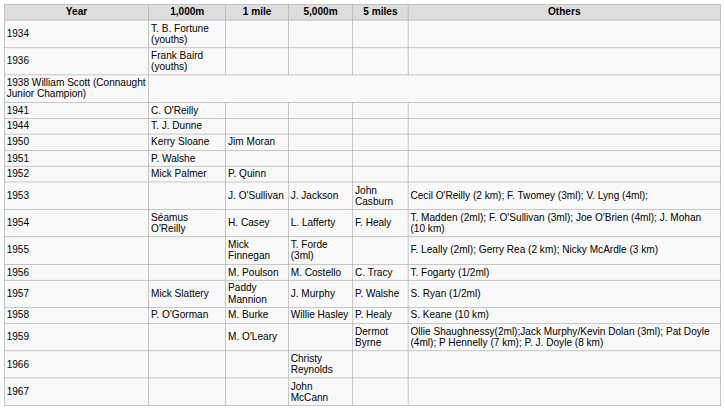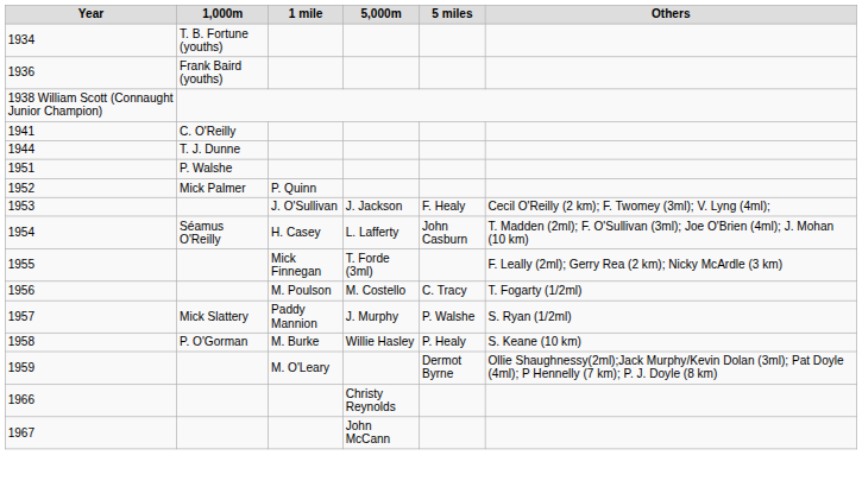 <table class="wikitable" style="width: 90%; text-align:left;">
 <tr>
 <td style="background:#DDDDDD; font-weight:bold; text-align:center;">Year</td>
 <td style="background:#DDDDDD; font-weight:bold; text-align:center;">1,000m</td>
 <td style="background:#DDDDDD; font-weight:bold; text-align:center;">1 mile</td>
 <td style="background:#DDDDDD; font-weight:bold; text-align:center;">5,000m</td>
 <td style="background:#DDDDDD; font-weight:bold; text-align:center;">5 miles</td>
 <td style="background:#DDDDDD; font-weight:bold; text-align:center;">Others</td>
 </tr>
 <tr>
 <td>1934</td>
 <td>T. B. Fortune (youths)</td>
 <td></td>
 <td></td>
 <td></td>
 <td></td>
 </tr>
 <tr>
 <td>1936</td>
 <td>Frank Baird (youths)</td>
 <td></td>
 <td></td>
 <td></td>
 <td></td>
 </tr>
 <tr>
 <td>1938 William Scott (Connaught Junior Champion)</td>
 </tr>
 <tr>
 <td>1941</td>
 <td>C. O'Reilly</td>
 <td></td>
 <td></td>
 <td></td>
 <td></td>
 </tr>
 <tr>
 <td>1944</td>
 <td>T. J. Dunne</td>
 <td></td>
 <td></td>
 <td></td>
 <td></td>
 </tr>
 <tr>
-<td>1950</td>
-<td>Kerry Sloane</td>
-<td>Jim Moran</td>
-<td></td>
-<td></td>
-<td></td>
-</tr>
-<tr>
 <td>1951</td>
 <td>P. Walshe</td>
 <td></td>
 <td></td>
 <td></td>
 <td></td>
 </tr>
 <tr>
 <td>1952</td>
 <td>Mick Palmer</td>
 <td>P. Quinn</td>
 <td></td>
 <td></td>
 <td></td>
 </tr>
 <tr>
 <td>1953</td>
 <td></td>
 <td>J. O'Sullivan</td>
 <td>J. Jackson</td>
-<td>John Casburn</td>
+<td>F. Healy</td>
 <td>Cecil O'Reilly (2 km); F. Twomey (3ml); V. Lyng (4ml);</td>
 </tr>
 <tr>
 <td>1954</td>
 <td>Séamus O'Reilly</td>
 <td>H. Casey</td>
 <td>L. Lafferty</td>
-<td>F. Healy</td>
+<td>John Casburn</td>
 <td>T. Madden (2ml); F. O'Sullivan (3ml); Joe O'Brien (4ml); J. Mohan (10 km)</td>
 </tr>
 <tr>
 <td>1955</td>
 <td></td>
 <td>Mick Finnegan</td>
 <td>T. Forde (3ml)</td>
 <td></td>
 <td>F. Leally (2ml); Gerry Rea (2 km); Nicky McArdle (3 km)</td>
 </tr>
 <tr>
 <td>1956</td>
 <td></td>
 <td>M. Poulson</td>
 <td>M. Costello</td>
 <td>C. Tracy</td>
 <td>T. Fogarty (1/2ml)</td>
 </tr>
 <tr>
 <td>1957</td>
 <td>Mick Slattery</td>
 <td>Paddy Mannion</td>
 <td>J. Murphy</td>
 <td>P. Walshe</td>
 <td>S. Ryan (1/2ml)</td>
 </tr>
 <tr>
 <td>1958</td>
 <td>P. O'Gorman</td>
 <td>M. Burke</td>
 <td>Willie Hasley</td>
 <td>P. Healy</td>
 <td>S. Keane (10 km)</td>
 </tr>
 <tr>
 <td>1959</td>
 <td></td>
 <td>M. O'Leary</td>
 <td></td>
 <td>Dermot Byrne</td>
 <td>Ollie Shaughnessy(2ml);Jack Murphy/Kevin Dolan (3ml); Pat Doyle (4ml); P Hennelly (7 km); P. J. Doyle (8 km)</td>
 </tr>
 <tr>
 <td>1966</td>
 <td></td>
 <td></td>
 <td>Christy Reynolds</td>
 <td></td>
 <td></td>
 </tr>
 <tr>
 <td>1967</td>
 <td></td>
 <td></td>
 <td>John McCann</td>
 <td></td>
 <td></td>
 </tr>
 </table>
